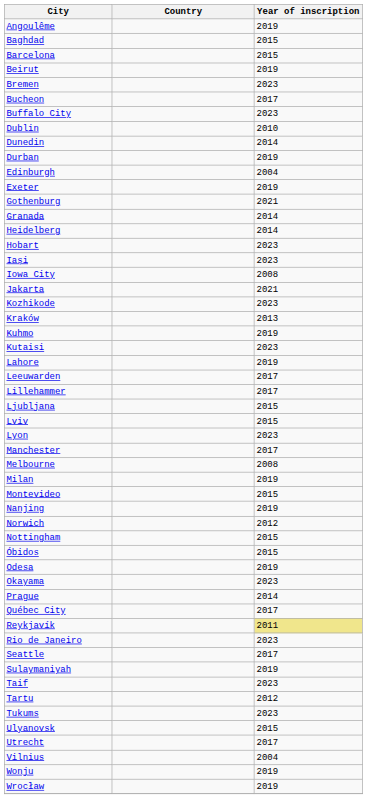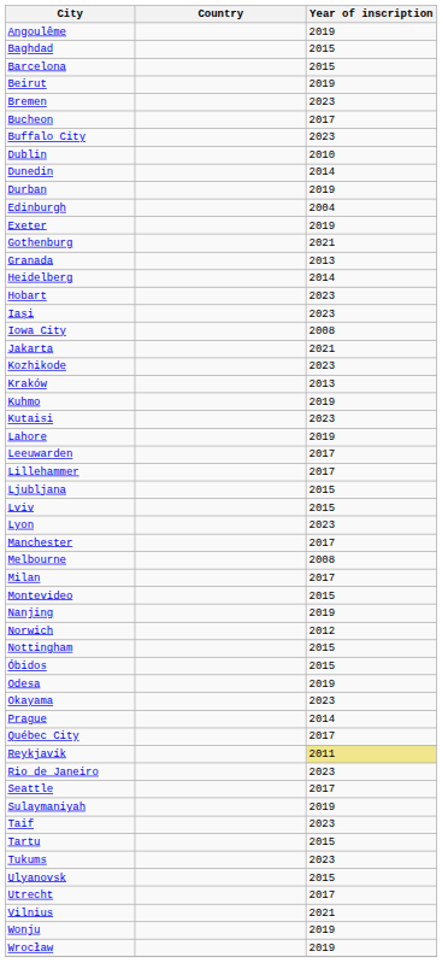 <table class="wikitable sortable">
 <tr>
 <th width="150">City</th>
 <th width="200">Country</th>
 <th width="150">Year of inscription</th>
 </tr>
 <tr>
 <td><a href='#'>Angoulême</a></td>
 <td></td>
 <td>2019</td>
 </tr>
 <tr>
 <td><a href='#'>Baghdad</a></td>
 <td></td>
 <td>2015</td>
 </tr>
 <tr>
 <td><a href='#'>Barcelona</a></td>
 <td></td>
 <td>2015</td>
 </tr>
 <tr>
 <td><a href='#'>Beirut</a></td>
 <td></td>
 <td>2019</td>
 </tr>
 <tr>
 <td><a href='#'>Bremen</a></td>
 <td></td>
 <td>2023</td>
 </tr>
 <tr>
 <td><a href='#'>Bucheon</a></td>
 <td></td>
 <td>2017</td>
 </tr>
 <tr>
 <td><a href='#'>Buffalo City</a></td>
 <td></td>
 <td>2023</td>
 </tr>
 <tr>
 <td><a href='#'>Dublin</a></td>
 <td></td>
 <td>2010</td>
 </tr>
 <tr>
 <td><a href='#'>Dunedin</a></td>
 <td></td>
 <td>2014</td>
 </tr>
 <tr>
 <td><a href='#'>Durban</a></td>
 <td></td>
 <td>2019</td>
 </tr>
 <tr>
 <td><a href='#'>Edinburgh</a></td>
 <td></td>
 <td>2004</td>
 </tr>
 <tr>
 <td><a href='#'>Exeter</a></td>
 <td></td>
 <td>2019</td>
 </tr>
 <tr>
 <td><a href='#'>Gothenburg</a></td>
 <td></td>
 <td>2021</td>
 </tr>
 <tr>
 <td><a href='#'>Granada</a></td>
 <td></td>
-<td>2014</td>
+<td>2013</td>
 </tr>
 <tr>
 <td><a href='#'>Heidelberg</a></td>
 <td></td>
 <td>2014</td>
 </tr>
 <tr>
 <td><a href='#'>Hobart</a></td>
 <td></td>
 <td>2023</td>
 </tr>
 <tr>
 <td><a href='#'>Iași</a></td>
 <td></td>
 <td>2023</td>
 </tr>
 <tr>
 <td><a href='#'>Iowa City</a></td>
 <td></td>
 <td>2008</td>
 </tr>
 <tr>
 <td><a href='#'>Jakarta</a></td>
 <td></td>
 <td>2021</td>
 </tr>
 <tr>
 <td><a href='#'>Kozhikode</a></td>
 <td></td>
 <td>2023</td>
 </tr>
 <tr>
 <td><a href='#'>Kraków</a></td>
 <td></td>
 <td>2013</td>
 </tr>
 <tr>
 <td><a href='#'>Kuhmo</a></td>
 <td></td>
 <td>2019</td>
 </tr>
 <tr>
 <td><a href='#'>Kutaisi</a></td>
 <td></td>
 <td>2023</td>
 </tr>
 <tr>
 <td><a href='#'>Lahore</a></td>
 <td></td>
 <td>2019</td>
 </tr>
 <tr>
 <td><a href='#'>Leeuwarden</a></td>
 <td></td>
 <td>2017</td>
 </tr>
 <tr>
 <td><a href='#'>Lillehammer</a></td>
 <td></td>
 <td>2017</td>
 </tr>
 <tr>
 <td><a href='#'>Ljubljana</a></td>
 <td></td>
 <td>2015</td>
 </tr>
 <tr>
 <td><a href='#'>Lviv</a></td>
 <td></td>
 <td>2015</td>
 </tr>
 <tr>
 <td><a href='#'>Lyon</a></td>
 <td></td>
 <td>2023</td>
 </tr>
 <tr>
 <td><a href='#'>Manchester</a></td>
 <td></td>
 <td>2017</td>
 </tr>
 <tr>
 <td><a href='#'>Melbourne</a></td>
 <td></td>
 <td>2008</td>
 </tr>
 <tr>
 <td><a href='#'>Milan</a></td>
 <td></td>
-<td>2019</td>
+<td>2017</td>
 </tr>
 <tr>
 <td><a href='#'>Montevideo</a></td>
 <td></td>
 <td>2015</td>
 </tr>
 <tr>
 <td><a href='#'>Nanjing</a></td>
 <td></td>
 <td>2019</td>
 </tr>
 <tr>
 <td><a href='#'>Norwich</a></td>
 <td></td>
 <td>2012</td>
 </tr>
 <tr>
 <td><a href='#'>Nottingham</a></td>
 <td></td>
 <td>2015</td>
 </tr>
 <tr>
 <td><a href='#'>Óbidos</a></td>
 <td></td>
 <td>2015</td>
 </tr>
 <tr>
 <td><a href='#'>Odesa</a></td>
 <td></td>
 <td>2019</td>
 </tr>
 <tr>
 <td><a href='#'>Okayama</a></td>
 <td></td>
 <td>2023</td>
 </tr>
 <tr>
 <td><a href='#'>Prague</a></td>
 <td></td>
 <td>2014</td>
 </tr>
 <tr>
 <td><a href='#'>Québec City</a></td>
 <td></td>
 <td>2017</td>
 </tr>
 <tr>
 <td><a href='#'>Reykjavík</a></td>
 <td></td>
 <td style="background: khaki;">2011</td>
 </tr>
 <tr>
 <td><a href='#'>Rio de Janeiro</a></td>
 <td></td>
 <td>2023</td>
 </tr>
 <tr>
 <td><a href='#'>Seattle</a></td>
 <td></td>
 <td>2017</td>
 </tr>
 <tr>
 <td><a href='#'>Sulaymaniyah</a></td>
 <td></td>
 <td>2019</td>
 </tr>
 <tr>
 <td><a href='#'>Taif</a></td>
 <td></td>
 <td>2023</td>
 </tr>
 <tr>
 <td><a href='#'>Tartu</a></td>
 <td></td>
-<td>2012</td>
+<td>2015</td>
 </tr>
 <tr>
 <td><a href='#'>Tukums</a></td>
 <td></td>
 <td>2023</td>
 </tr>
 <tr>
 <td><a href='#'>Ulyanovsk</a></td>
 <td></td>
 <td>2015</td>
 </tr>
 <tr>
 <td><a href='#'>Utrecht</a></td>
 <td></td>
 <td>2017</td>
 </tr>
 <tr>
 <td><a href='#'>Vilnius</a></td>
 <td></td>
-<td>2004</td>
+<td>2021</td>
 </tr>
 <tr>
 <td><a href='#'>Wonju</a></td>
 <td></td>
 <td>2019</td>
 </tr>
 <tr>
 <td><a href='#'>Wrocław</a></td>
 <td></td>
 <td>2019</td>
 </tr>
 <tr>
 </tr>
 </table>
